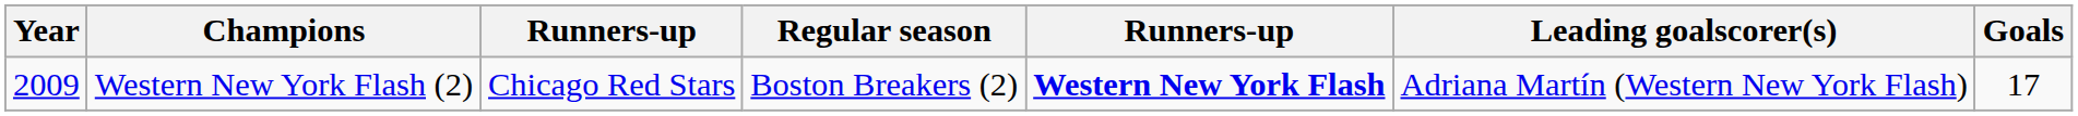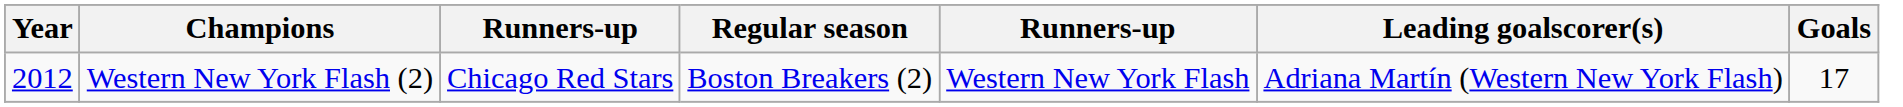 <table class="wikitable">
 <tr>
 <th>Year</th>
 <th>Champions<br></th>
 <th>Runners-up</th>
 <th>Regular season<br></th>
 <th>Runners-up</th>
 <th>Leading goalscorer(s)</th>
 <th>Goals</th>
 </tr>
 <tr>
-<td align=center><a href='#'>2009</a></td>
+<td align=center><a href='#'>2012</a></td>
 <td><a href='#'>Western New York Flash</a> (2)</td>
 <td><a href='#'>Chicago Red Stars</a></td>
 <td><a href='#'>Boston Breakers</a> (2)</td>
-<td><strong><a href='#'>Western New York Flash</a></strong></td>
+<td><a href='#'>Western New York Flash</a></td>
 <td><a href='#'>Adriana Martín</a> (<a href='#'>Western New York Flash</a>)</td>
 <td align=center>17</td>
 </tr>
 </table>
